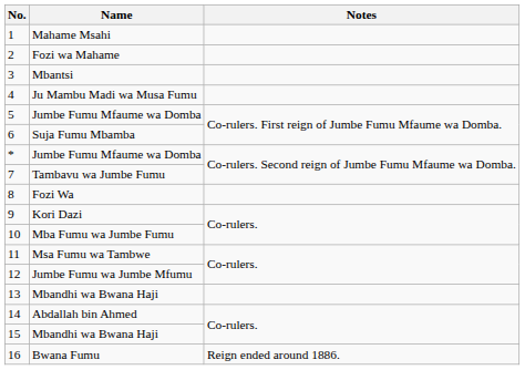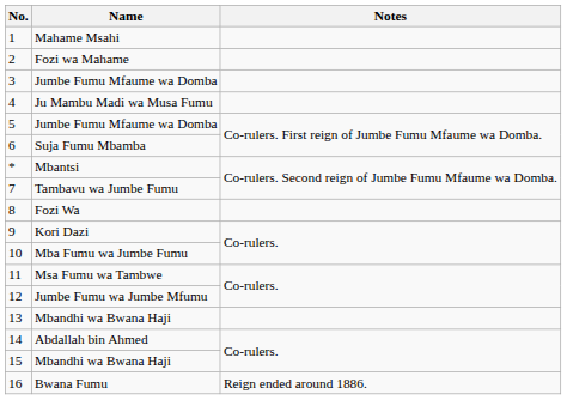 <table class="wikitable">
 <tr>
 <th>No.</th>
 <th>Name</th>
 <th>Notes</th>
 </tr>
 <tr>
 <td>1</td>
 <td>Mahame Msahi</td>
 <td></td>
 </tr>
 <tr>
 <td>2</td>
 <td>Fozi wa Mahame</td>
 <td></td>
 </tr>
 <tr>
 <td>3</td>
-<td>Mbantsi</td>
+<td>Jumbe Fumu Mfaume wa Domba</td>
 <td></td>
 </tr>
 <tr>
 <td>4</td>
 <td>Ju Mambu Madi wa Musa Fumu</td>
 <td></td>
 </tr>
 <tr>
 <td>5</td>
 <td>Jumbe Fumu Mfaume wa Domba</td>
 <td rowspan="2">Co-rulers. First reign of Jumbe Fumu Mfaume wa Domba.</td>
 </tr>
 <tr>
 <td>6</td>
 <td>Suja Fumu Mbamba</td>
 </tr>
 <tr>
 <td>*</td>
-<td>Jumbe Fumu Mfaume wa Domba</td>
+<td>Mbantsi</td>
 <td rowspan="2">Co-rulers. Second reign of Jumbe Fumu Mfaume wa Domba.</td>
 </tr>
 <tr>
 <td>7</td>
 <td>Tambavu wa Jumbe Fumu</td>
 </tr>
 <tr>
 <td>8</td>
 <td>Fozi Wa</td>
 <td></td>
 </tr>
 <tr>
 <td>9</td>
 <td>Kori Dazi</td>
 <td rowspan="2">Co-rulers.</td>
 </tr>
 <tr>
 <td>10</td>
 <td>Mba Fumu wa Jumbe Fumu</td>
 </tr>
 <tr>
 <td>11</td>
 <td>Msa Fumu wa Tambwe</td>
 <td rowspan="2">Co-rulers.</td>
 </tr>
 <tr>
 <td>12</td>
 <td>Jumbe Fumu wa Jumbe Mfumu</td>
 </tr>
 <tr>
 <td>13</td>
 <td>Mbandhi wa Bwana Haji</td>
 <td></td>
 </tr>
 <tr>
 <td>14</td>
 <td>Abdallah bin Ahmed</td>
 <td rowspan="2">Co-rulers.</td>
 </tr>
 <tr>
 <td>15</td>
 <td>Mbandhi wa Bwana Haji</td>
 </tr>
 <tr>
 <td>16</td>
 <td>Bwana Fumu</td>
 <td>Reign ended around 1886.</td>
 </tr>
 </table>
